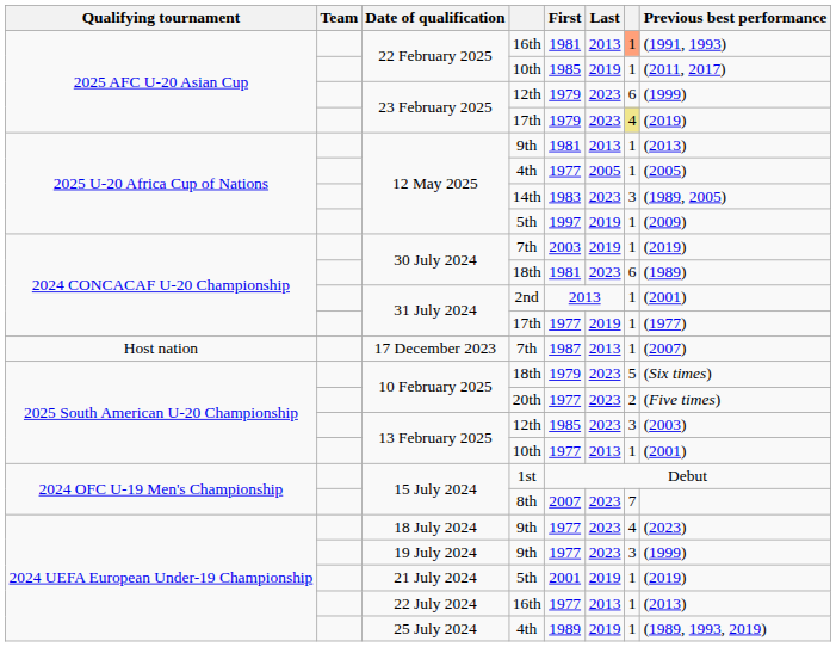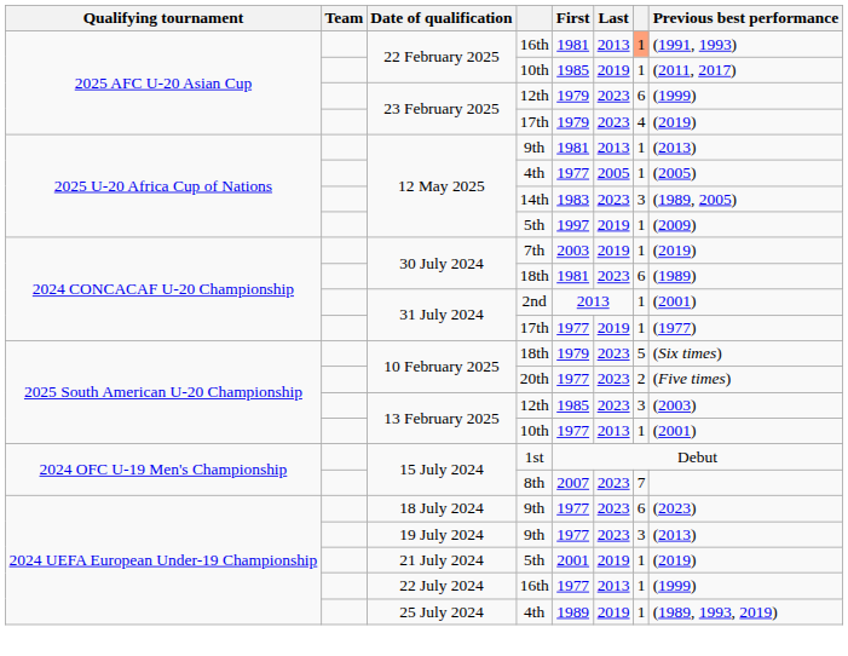 <table class="wikitable sortable">
 <tr>
 <th>Qualifying tournament</th>
 <th>Team</th>
 <th>Date of qualification</th>
 <th></th>
 <th>First</th>
 <th>Last</th>
 <th></th>
 <th>Previous best performance</th>
 </tr>
 <tr>
 <td rowspan=4 align="center"><a href='#'>2025 AFC U-20 Asian Cup</a></td>
 <td></td>
 <td rowspan=2 align="center">22 February 2025</td>
 <td align="center">16th</td>
 <td align="center"><a href='#'>1981</a></td>
 <td align="center"><a href='#'>2013</a></td>
 <td align="center" style="background: lightsalmon;">1</td>
 <td> (<a href='#'>1991</a>, <a href='#'>1993</a>)</td>
 </tr>
 <tr>
 <td></td>
 <td align="center">10th</td>
 <td align="center"><a href='#'>1985</a></td>
 <td align="center"><a href='#'>2019</a></td>
 <td align="center">1</td>
 <td> (<a href='#'>2011</a>, <a href='#'>2017</a>)</td>
 </tr>
 <tr>
 <td></td>
 <td rowspan=2 align="center">23 February 2025</td>
 <td align="center">12th</td>
 <td align="center"><a href='#'>1979</a></td>
 <td align="center"><a href='#'>2023</a></td>
 <td align="center">6</td>
 <td> (<a href='#'>1999</a>)</td>
 </tr>
 <tr>
 <td></td>
 <td align="center">17th</td>
 <td align="center"><a href='#'>1979</a></td>
 <td align="center"><a href='#'>2023</a></td>
-<td align="center" style="background: khaki;">4</td>
+<td align="center">4</td>
 <td> (<a href='#'>2019</a>)</td>
 </tr>
 <tr>
 <td rowspan=4 align="center"><a href='#'>2025 U-20 Africa Cup of Nations</a></td>
 <td></td>
 <td align="center" rowspan="4">12 May 2025</td>
 <td align="center">9th</td>
 <td align="center"><a href='#'>1981</a></td>
 <td align="center"><a href='#'>2013</a></td>
 <td align="center">1</td>
 <td> (<a href='#'>2013</a>)</td>
 </tr>
 <tr>
 <td></td>
 <td align="center">4th</td>
 <td align="center"><a href='#'>1977</a></td>
 <td align="center"><a href='#'>2005</a></td>
 <td align="center">1</td>
 <td> (<a href='#'>2005</a>)</td>
 </tr>
 <tr>
 <td></td>
 <td align="center">14th</td>
 <td align="center"><a href='#'>1983</a></td>
 <td align="center"><a href='#'>2023</a></td>
 <td align="center">3</td>
 <td> (<a href='#'>1989</a>, <a href='#'>2005</a>)</td>
 </tr>
 <tr>
 <td></td>
 <td align="center">5th</td>
 <td align="center"><a href='#'>1997</a></td>
 <td align="center"><a href='#'>2019</a></td>
 <td align="center">1</td>
 <td> (<a href='#'>2009</a>)</td>
 </tr>
 <tr>
 <td rowspan=4 align="center"><a href='#'>2024 CONCACAF U-20 Championship</a></td>
 <td></td>
 <td rowspan=2 align="center">30 July 2024</td>
 <td align="center">7th</td>
 <td align="center"><a href='#'>2003</a></td>
 <td align="center"><a href='#'>2019</a></td>
 <td align="center">1</td>
 <td> (<a href='#'>2019</a>)</td>
 </tr>
 <tr>
 <td></td>
 <td align="center">18th</td>
 <td align="center"><a href='#'>1981</a></td>
 <td align="center"><a href='#'>2023</a></td>
 <td align="center">6</td>
 <td> (<a href='#'>1989</a>)</td>
 </tr>
 <tr>
 <td></td>
 <td rowspan=2 align="center">31 July 2024</td>
 <td align="center">2nd</td>
 <td colspan=2 align="center"><a href='#'>2013</a></td>
 <td align="center">1</td>
 <td> (<a href='#'>2001</a>)</td>
 </tr>
 <tr>
 <td></td>
 <td align="center">17th</td>
 <td align="center"><a href='#'>1977</a></td>
 <td align="center"><a href='#'>2019</a></td>
 <td align="center">1</td>
 <td> (<a href='#'>1977</a>)</td>
 </tr>
 <tr>
-<td align="center">Host nation</td>
-<td></td>
-<td align="center">17 December 2023</td>
-<td align="center">7th</td>
-<td align="center"><a href='#'>1987</a></td>
-<td align="center"><a href='#'>2013</a></td>
-<td align="center">1</td>
-<td> (<a href='#'>2007</a>)</td>
-</tr>
-<tr>
 <td rowspan=4 align="center"><a href='#'>2025 South American U-20 Championship</a></td>
 <td></td>
 <td rowspan=2 align="center">10 February 2025</td>
 <td align="center">18th</td>
 <td align="center"><a href='#'>1979</a></td>
 <td align="center"><a href='#'>2023</a></td>
 <td align="center">5</td>
 <td> (<em>Six times</em>)</td>
 </tr>
 <tr>
 <td></td>
 <td align="center">20th</td>
 <td align="center"><a href='#'>1977</a></td>
 <td align="center"><a href='#'>2023</a></td>
 <td align="center">2</td>
 <td> (<em>Five times</em>)</td>
 </tr>
 <tr>
 <td></td>
 <td rowspan=2 align="center">13 February 2025</td>
 <td align="center">12th</td>
 <td align="center"><a href='#'>1985</a></td>
 <td align="center"><a href='#'>2023</a></td>
 <td align="center">3</td>
 <td> (<a href='#'>2003</a>)</td>
 </tr>
 <tr>
 <td></td>
 <td align="center">10th</td>
 <td align="center"><a href='#'>1977</a></td>
 <td align="center"><a href='#'>2013</a></td>
 <td align="center">1</td>
 <td> (<a href='#'>2001</a>)</td>
 </tr>
 <tr>
 <td rowspan=2 align="center"><a href='#'>2024 OFC U-19 Men's Championship</a></td>
 <td></td>
 <td rowspan=2 align="center">15 July 2024</td>
 <td align="center">1st</td>
 <td colspan="4"align="center">Debut</td>
 </tr>
 <tr>
 <td></td>
 <td align="center">8th</td>
 <td align="center"><a href='#'>2007</a></td>
 <td align="center"><a href='#'>2023</a></td>
 <td align="center">7</td>
 <td></td>
 </tr>
 <tr>
 <td rowspan=5 align="center"><a href='#'>2024 UEFA European Under-19 Championship</a></td>
 <td></td>
 <td align="center">18 July 2024</td>
 <td align="center">9th</td>
 <td align="center"><a href='#'>1977</a></td>
 <td align="center"><a href='#'>2023</a></td>
-<td align="center">4</td>
+<td align="center">6</td>
 <td> (<a href='#'>2023</a>)</td>
 </tr>
 <tr>
 <td></td>
 <td align="center">19 July 2024</td>
 <td align="center">9th</td>
 <td align="center"><a href='#'>1977</a></td>
 <td align="center"><a href='#'>2023</a></td>
 <td align="center">3</td>
-<td> (<a href='#'>1999</a>)</td>
+<td> (<a href='#'>2013</a>)</td>
 </tr>
 <tr>
 <td></td>
 <td align="center">21 July 2024</td>
 <td align="center">5th</td>
 <td align="center"><a href='#'>2001</a></td>
 <td align="center"><a href='#'>2019</a></td>
 <td align="center">1</td>
 <td> (<a href='#'>2019</a>)</td>
 </tr>
 <tr>
 <td></td>
 <td align="center">22 July 2024</td>
 <td align="center">16th</td>
 <td align="center"><a href='#'>1977</a></td>
 <td align="center"><a href='#'>2013</a></td>
 <td align="center">1</td>
-<td> (<a href='#'>2013</a>)</td>
+<td> (<a href='#'>1999</a>)</td>
 </tr>
 <tr>
 <td></td>
 <td align="center">25 July 2024</td>
 <td align="center">4th</td>
 <td align="center"><a href='#'>1989</a></td>
 <td align="center"><a href='#'>2019</a></td>
 <td align="center">1</td>
 <td> (<a href='#'>1989</a>, <a href='#'>1993</a>, <a href='#'>2019</a>)</td>
 </tr>
 </table>
